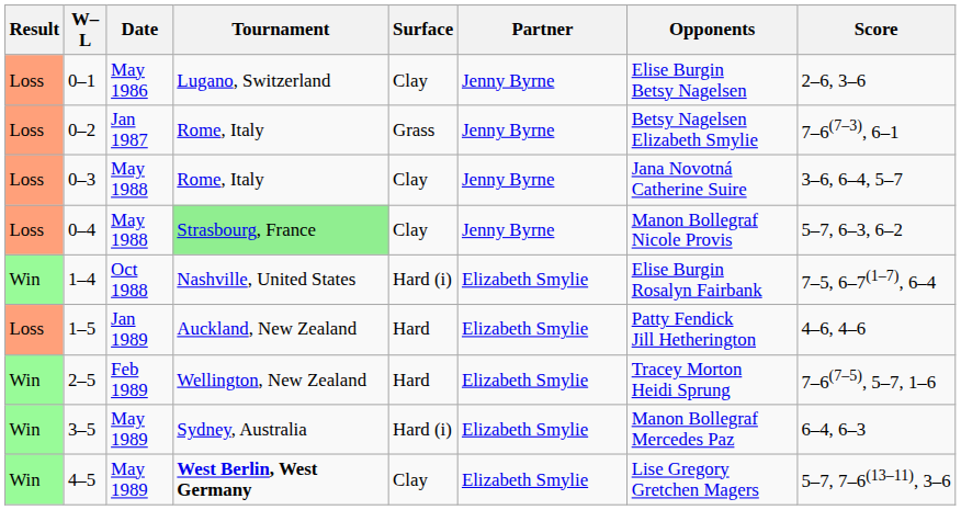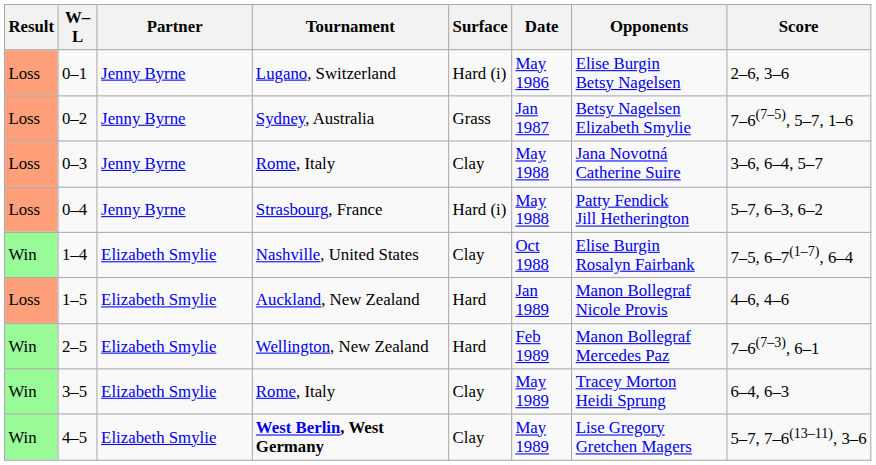 <table class="sortable wikitable">
 <tr>
 <th>Result</th>
 <th style="width:30px" class="unsortable">W–L</th>
-<th style="width:50px">Date</th>
+<th style="width:140px">Partner</th>
 <th style="width:180px">Tournament</th>
 <th style="width:50px">Surface</th>
-<th style="width:140px">Partner</th>
+<th style="width:50px">Date</th>
 <th style="width:140px">Opponents</th>
 <th style="width:130px" class="unsortable">Score</th>
 </tr>
 <tr>
 <td style="background:#ffa07a;">Loss</td>
 <td>0–1</td>
+<td> <a href='#'>Jenny Byrne</a></td>
+<td><a href='#'>Lugano</a>, Switzerland</td>
+<td>Hard (i)</td>
 <td><a href='#'>May 1986</a></td>
-<td><a href='#'>Lugano</a>, Switzerland</td>
-<td>Clay</td>
-<td> <a href='#'>Jenny Byrne</a></td>
 <td> <a href='#'>Elise Burgin</a><br> <a href='#'>Betsy Nagelsen</a></td>
 <td>2–6, 3–6</td>
 </tr>
 <tr>
 <td style="background:#ffa07a;">Loss</td>
 <td>0–2</td>
+<td> <a href='#'>Jenny Byrne</a></td>
+<td><a href='#'>Sydney</a>, Australia</td>
+<td>Grass</td>
 <td><a href='#'>Jan 1987</a></td>
-<td><a href='#'>Rome</a>, Italy</td>
-<td>Grass</td>
-<td> <a href='#'>Jenny Byrne</a></td>
 <td> <a href='#'>Betsy Nagelsen</a><br> <a href='#'>Elizabeth Smylie</a></td>
-<td>7–6<sup>(7–3)</sup>, 6–1</td>
+<td>7–6<sup>(7–5)</sup>, 5–7, 1–6</td>
 </tr>
 <tr>
 <td style="background:#ffa07a;">Loss</td>
 <td>0–3</td>
-<td><a href='#'>May 1988</a></td>
+<td> <a href='#'>Jenny Byrne</a></td>
 <td><a href='#'>Rome</a>, Italy</td>
 <td>Clay</td>
-<td> <a href='#'>Jenny Byrne</a></td>
+<td><a href='#'>May 1988</a></td>
 <td> <a href='#'>Jana Novotná</a><br> <a href='#'>Catherine Suire</a></td>
 <td>3–6, 6–4, 5–7</td>
 </tr>
 <tr>
 <td style="background:#ffa07a;">Loss</td>
 <td>0–4</td>
+<td> <a href='#'>Jenny Byrne</a></td>
+<td><a href='#'>Strasbourg</a>, France</td>
+<td>Hard (i)</td>
 <td><a href='#'>May 1988</a></td>
-<td style="background: lightgreen;"><a href='#'>Strasbourg</a>, France</td>
-<td>Clay</td>
-<td> <a href='#'>Jenny Byrne</a></td>
-<td> <a href='#'>Manon Bollegraf</a><br> <a href='#'>Nicole Provis</a></td>
+<td> <a href='#'>Patty Fendick</a><br> <a href='#'>Jill Hetherington</a></td>
 <td>5–7, 6–3, 6–2</td>
 </tr>
 <tr>
 <td style="background:#98fb98;">Win</td>
 <td>1–4</td>
+<td> <a href='#'>Elizabeth Smylie</a></td>
+<td><a href='#'>Nashville</a>, United States</td>
+<td>Clay</td>
 <td><a href='#'>Oct 1988</a></td>
-<td><a href='#'>Nashville</a>, United States</td>
-<td>Hard (i)</td>
-<td> <a href='#'>Elizabeth Smylie</a></td>
 <td> <a href='#'>Elise Burgin</a><br> <a href='#'>Rosalyn Fairbank</a></td>
 <td>7–5, 6–7<sup>(1–7)</sup>, 6–4</td>
 </tr>
 <tr>
 <td style="background:#ffa07a;">Loss</td>
 <td>1–5</td>
-<td><a href='#'>Jan 1989</a></td>
+<td> <a href='#'>Elizabeth Smylie</a></td>
 <td><a href='#'>Auckland</a>, New Zealand</td>
 <td>Hard</td>
-<td> <a href='#'>Elizabeth Smylie</a></td>
-<td> <a href='#'>Patty Fendick</a><br> <a href='#'>Jill Hetherington</a></td>
+<td><a href='#'>Jan 1989</a></td>
+<td> <a href='#'>Manon Bollegraf</a><br> <a href='#'>Nicole Provis</a></td>
 <td>4–6, 4–6</td>
 </tr>
 <tr>
 <td style="background:#98fb98;">Win</td>
 <td>2–5</td>
-<td><a href='#'>Feb 1989</a></td>
+<td> <a href='#'>Elizabeth Smylie</a></td>
 <td><a href='#'>Wellington</a>, New Zealand</td>
 <td>Hard</td>
-<td> <a href='#'>Elizabeth Smylie</a></td>
-<td> <a href='#'>Tracey Morton</a><br> <a href='#'>Heidi Sprung</a></td>
-<td>7–6<sup>(7–5)</sup>, 5–7, 1–6</td>
+<td><a href='#'>Feb 1989</a></td>
+<td> <a href='#'>Manon Bollegraf</a><br> <a href='#'>Mercedes Paz</a></td>
+<td>7–6<sup>(7–3)</sup>, 6–1</td>
 </tr>
 <tr>
 <td style="background:#98fb98;">Win</td>
 <td>3–5</td>
+<td> <a href='#'>Elizabeth Smylie</a></td>
+<td><a href='#'>Rome</a>, Italy</td>
+<td>Clay</td>
 <td><a href='#'>May 1989</a></td>
-<td><a href='#'>Sydney</a>, Australia</td>
-<td>Hard (i)</td>
-<td> <a href='#'>Elizabeth Smylie</a></td>
-<td> <a href='#'>Manon Bollegraf</a><br> <a href='#'>Mercedes Paz</a></td>
+<td> <a href='#'>Tracey Morton</a><br> <a href='#'>Heidi Sprung</a></td>
 <td>6–4, 6–3</td>
 </tr>
 <tr>
 <td style="background:#98fb98;">Win</td>
 <td>4–5</td>
-<td><a href='#'>May 1989</a></td>
+<td> <a href='#'>Elizabeth Smylie</a></td>
 <td><strong><a href='#'>West Berlin</a>, West Germany</strong></td>
 <td>Clay</td>
-<td> <a href='#'>Elizabeth Smylie</a></td>
+<td><a href='#'>May 1989</a></td>
 <td> <a href='#'>Lise Gregory</a><br> <a href='#'>Gretchen Magers</a></td>
 <td>5–7, 7–6<sup>(13–11)</sup>, 3–6</td>
 </tr>
 </table>
